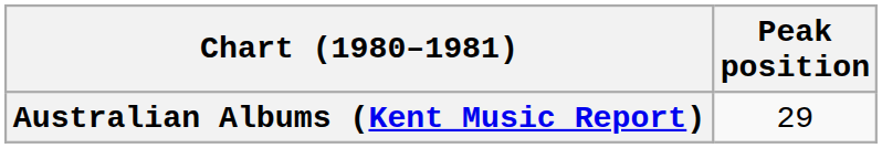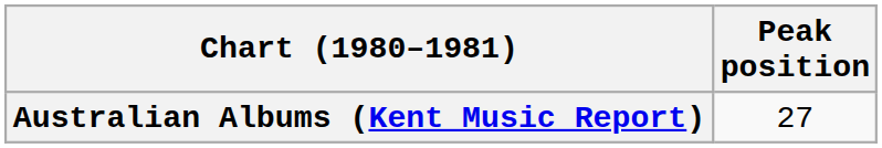 <table class="wikitable plainrowheaders">
 <tr>
 <th scope="col">Chart (1980–1981)</th>
 <th scope="col">Peak<br>position</th>
 </tr>
 <tr>
 <th scope="row">Australian Albums (<a href='#'>Kent Music Report</a>)</th>
-<td align="center">29</td>
+<td align="center">27</td>
 </tr>
 </table>
